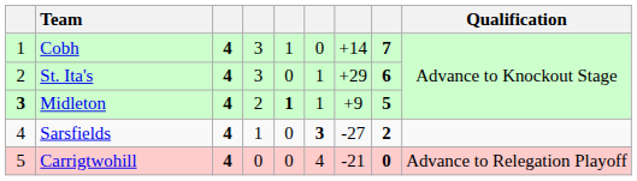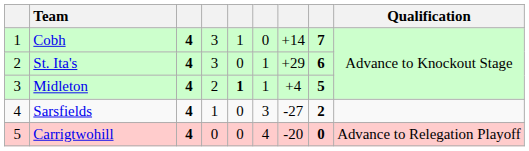 <table class="wikitable" style="text-align:center">
 <tr>
 <th width="20"></th>
 <th width="150" style="text-align:left;">Team</th>
 <th width="20"></th>
 <th width="20"></th>
 <th width="20"></th>
 <th width="20"></th>
 <th width="20"></th>
 <th width="20"></th>
 <th>Qualification</th>
 </tr>
 <tr style="background:#ccffcc">
 <td>1</td>
 <td align="left"> <a href='#'>Cobh</a></td>
 <td><strong>4</strong></td>
 <td>3</td>
 <td>1</td>
 <td>0</td>
 <td>+14</td>
 <td><strong>7</strong></td>
 <td rowspan="3">Advance to Knockout Stage</td>
 </tr>
 <tr style="background:#ccffcc">
 <td>2</td>
 <td align="left"> <a href='#'>St. Ita's</a></td>
 <td><strong>4</strong></td>
 <td>3</td>
 <td>0</td>
 <td>1</td>
 <td>+29</td>
 <td><strong>6</strong></td>
 </tr>
 <tr style="background:#ccffcc">
-<td><strong>3</strong></td>
+<td>3</td>
 <td align="left"> <a href='#'>Midleton</a></td>
 <td><strong>4</strong></td>
 <td>2</td>
 <td><strong>1</strong></td>
 <td>1</td>
-<td>+9</td>
+<td>+4</td>
 <td><strong>5</strong></td>
 </tr>
 <tr>
 <td>4</td>
 <td align="left"> <a href='#'>Sarsfields</a></td>
 <td><strong>4</strong></td>
 <td>1</td>
 <td>0</td>
-<td><strong>3</strong></td>
+<td>3</td>
 <td>-27</td>
 <td><strong>2</strong></td>
 <td></td>
 </tr>
 <tr style="background:#ffcccc">
 <td>5</td>
 <td align="left"> <a href='#'>Carrigtwohill</a></td>
 <td><strong>4</strong></td>
 <td>0</td>
 <td>0</td>
 <td>4</td>
-<td>-21</td>
+<td>-20</td>
 <td><strong>0</strong></td>
 <td>Advance to Relegation Playoff</td>
 </tr>
 </table>
